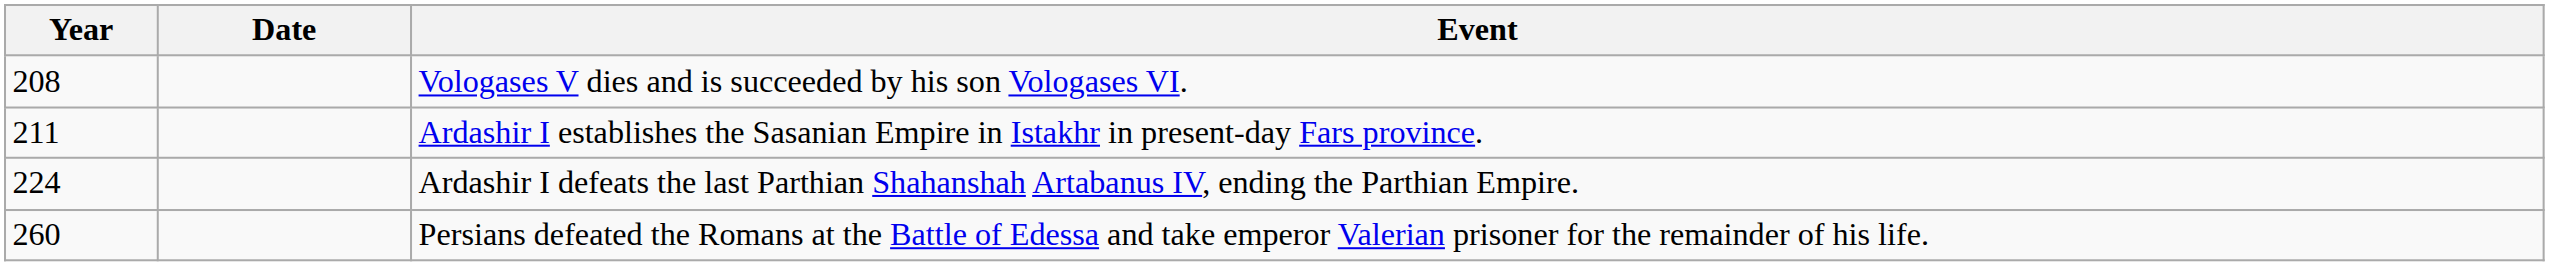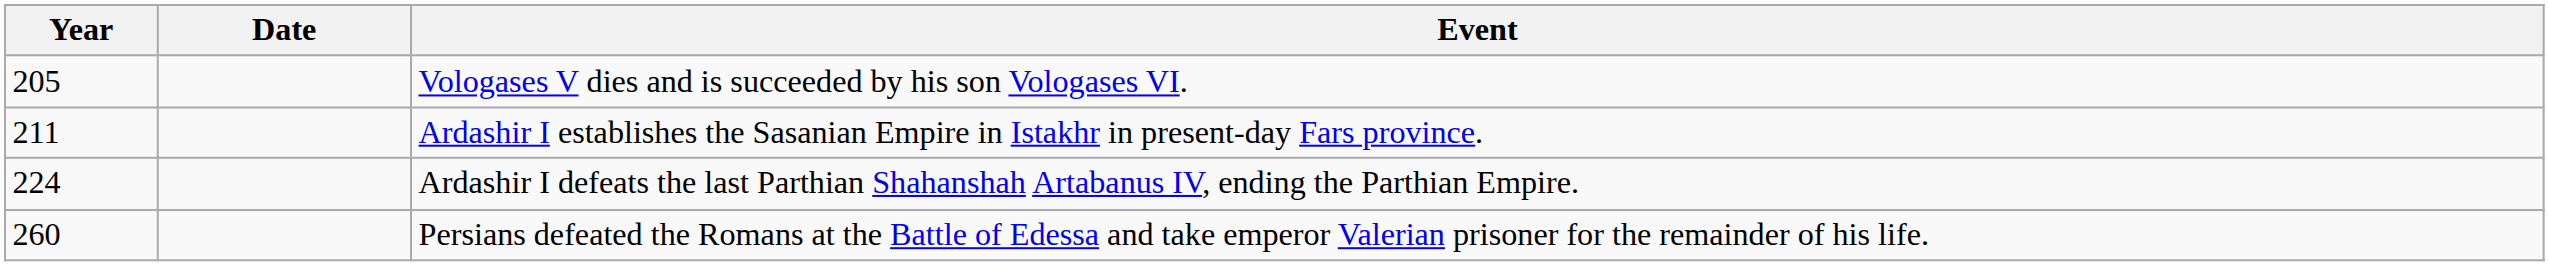 <table class="wikitable" width="100%">
 <tr>
 <th style="width:6%">Year</th>
 <th style="width:10%">Date</th>
 <th>Event</th>
 </tr>
 <tr>
-<td>208</td>
+<td>205</td>
 <td></td>
 <td><a href='#'>Vologases V</a> dies and is succeeded by his son <a href='#'>Vologases VI</a>.</td>
 </tr>
 <tr>
 <td>211</td>
 <td></td>
 <td><a href='#'>Ardashir I</a> establishes the Sasanian Empire in <a href='#'>Istakhr</a> in present-day <a href='#'>Fars province</a>.</td>
 </tr>
 <tr>
 <td>224</td>
 <td></td>
 <td>Ardashir I defeats the last Parthian <a href='#'>Shahanshah</a> <a href='#'>Artabanus IV</a>, ending the Parthian Empire.</td>
 </tr>
 <tr>
 <td>260</td>
 <td></td>
 <td>Persians defeated the Romans at the <a href='#'>Battle of Edessa</a> and take emperor <a href='#'>Valerian</a> prisoner for the remainder of his life.</td>
 </tr>
 </table>
